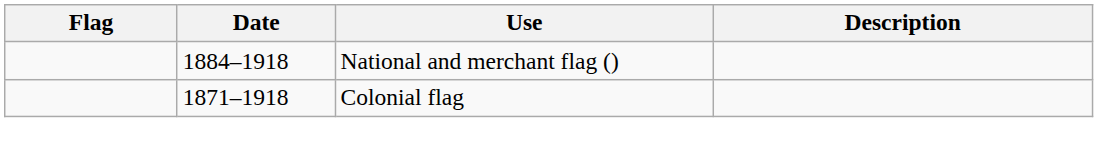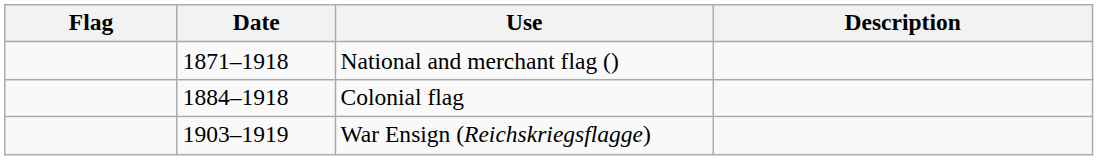 <table class="wikitable">
 <tr>
 <th style="width:110px">Flag</th>
 <th style="width:100px">Date</th>
 <th style="width:250px">Use</th>
 <th style="width:250px">Description</th>
 </tr>
 <tr>
 <td></td>
-<td>1884–1918</td>
+<td>1871–1918</td>
 <td>National and merchant flag ()</td>
 <td></td>
 </tr>
 <tr>
 <td></td>
-<td>1871–1918</td>
+<td>1884–1918</td>
 <td>Colonial flag</td>
 <td></td>
 </tr>
+<tr>
+<td></td>
+<td>1903–1919</td>
+<td>War Ensign (<em>Reichskriegsflagge</em>)</td>
+<td></td>
+</tr>
 </table>
